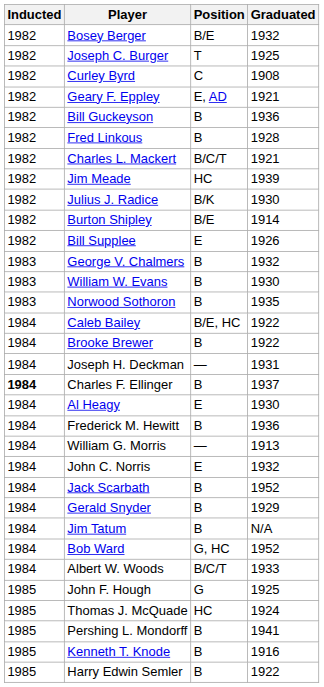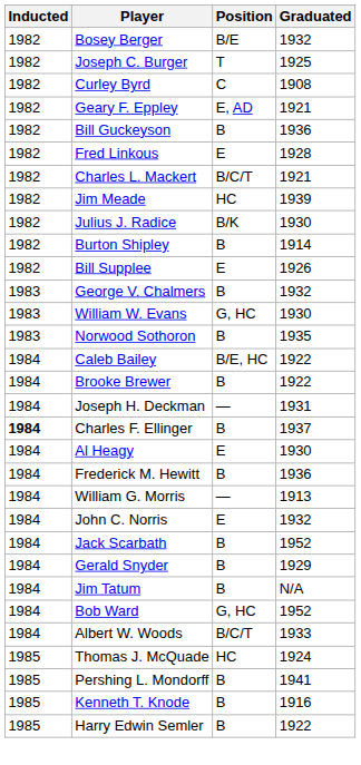 <table class="wikitable" style="background:#ffffff;">
 <tr>
 <th>Inducted</th>
 <th>Player</th>
 <th>Position</th>
 <th>Graduated</th>
 </tr>
 <tr>
 <td>1982</td>
 <td><a href='#'>Bosey Berger</a></td>
 <td>B/E</td>
 <td>1932</td>
 </tr>
 <tr>
 <td>1982</td>
 <td><a href='#'>Joseph C. Burger</a></td>
 <td>T</td>
 <td>1925</td>
 </tr>
 <tr>
 <td>1982</td>
 <td><a href='#'>Curley Byrd</a></td>
 <td>C</td>
 <td>1908</td>
 </tr>
 <tr>
 <td>1982</td>
 <td><a href='#'>Geary F. Eppley</a></td>
 <td>E, <a href='#'>AD</a></td>
 <td>1921</td>
 </tr>
 <tr>
 <td>1982</td>
 <td><a href='#'>Bill Guckeyson</a></td>
 <td>B</td>
 <td>1936</td>
 </tr>
 <tr>
 <td>1982</td>
 <td><a href='#'>Fred Linkous</a></td>
-<td>B</td>
+<td>E</td>
 <td>1928</td>
 </tr>
 <tr>
 <td>1982</td>
 <td><a href='#'>Charles L. Mackert</a></td>
 <td>B/C/T</td>
 <td>1921</td>
 </tr>
 <tr>
 <td>1982</td>
 <td><a href='#'>Jim Meade</a></td>
 <td>HC</td>
 <td>1939</td>
 </tr>
 <tr>
 <td>1982</td>
 <td><a href='#'>Julius J. Radice</a></td>
 <td>B/K</td>
 <td>1930</td>
 </tr>
 <tr>
 <td>1982</td>
 <td><a href='#'>Burton Shipley</a></td>
-<td>B/E</td>
+<td>B</td>
 <td>1914</td>
 </tr>
 <tr>
 <td>1982</td>
 <td><a href='#'>Bill Supplee</a></td>
 <td>E</td>
 <td>1926</td>
 </tr>
 <tr>
 <td>1983</td>
 <td><a href='#'>George V. Chalmers</a></td>
 <td>B</td>
 <td>1932</td>
 </tr>
 <tr>
 <td>1983</td>
 <td><a href='#'>William W. Evans</a></td>
-<td>B</td>
+<td>G, HC</td>
 <td>1930</td>
 </tr>
 <tr>
 <td>1983</td>
 <td><a href='#'>Norwood Sothoron</a></td>
 <td>B</td>
 <td>1935</td>
 </tr>
 <tr>
 <td>1984</td>
 <td><a href='#'>Caleb Bailey</a></td>
 <td>B/E, HC</td>
 <td>1922</td>
 </tr>
 <tr>
 <td>1984</td>
 <td><a href='#'>Brooke Brewer</a></td>
 <td>B</td>
 <td>1922</td>
 </tr>
 <tr>
 <td>1984</td>
 <td>Joseph H. Deckman</td>
 <td>—</td>
 <td>1931</td>
 </tr>
 <tr>
 <td><strong>1984</strong></td>
 <td>Charles F. Ellinger</td>
 <td>B</td>
 <td>1937</td>
 </tr>
 <tr>
 <td>1984</td>
 <td><a href='#'>Al Heagy</a></td>
 <td>E</td>
 <td>1930</td>
 </tr>
 <tr>
 <td>1984</td>
 <td>Frederick M. Hewitt</td>
 <td>B</td>
 <td>1936</td>
 </tr>
 <tr>
 <td>1984</td>
 <td>William G. Morris  </td>
 <td>—</td>
 <td>1913</td>
 </tr>
 <tr>
 <td>1984</td>
 <td>John C. Norris</td>
 <td>E</td>
 <td>1932</td>
 </tr>
 <tr>
 <td>1984</td>
 <td><a href='#'>Jack Scarbath</a></td>
 <td>B</td>
 <td>1952</td>
 </tr>
 <tr>
 <td>1984</td>
 <td><a href='#'>Gerald Snyder</a></td>
 <td>B</td>
 <td>1929</td>
 </tr>
 <tr>
 <td>1984</td>
 <td><a href='#'>Jim Tatum</a></td>
 <td>B</td>
 <td>N/A</td>
 </tr>
 <tr>
 <td>1984</td>
 <td><a href='#'>Bob Ward</a></td>
 <td>G, HC</td>
 <td>1952</td>
 </tr>
 <tr>
 <td>1984</td>
 <td>Albert W. Woods</td>
 <td>B/C/T</td>
 <td>1933</td>
 </tr>
 <tr>
 <td>1985</td>
-<td>John F. Hough</td>
-<td>G</td>
-<td>1925</td>
-</tr>
-<tr>
-<td>1985</td>
 <td>Thomas J. McQuade</td>
 <td>HC</td>
 <td>1924</td>
 </tr>
 <tr>
 <td>1985</td>
 <td>Pershing L. Mondorff</td>
 <td>B</td>
 <td>1941</td>
 </tr>
 <tr>
 <td>1985</td>
 <td><a href='#'>Kenneth T. Knode</a></td>
 <td>B</td>
 <td>1916</td>
 </tr>
 <tr>
 <td>1985</td>
 <td>Harry Edwin Semler</td>
 <td>B</td>
 <td>1922</td>
 </tr>
 </table>
